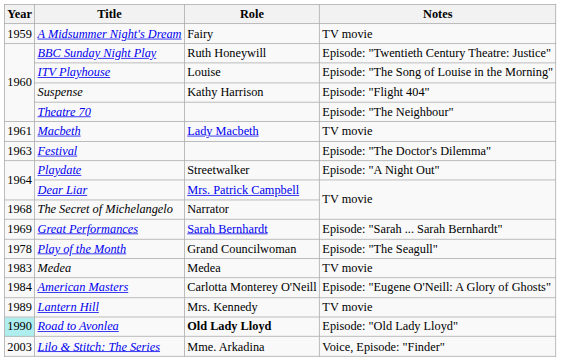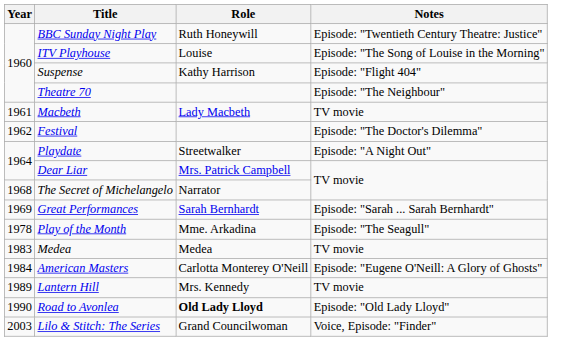 <table class="wikitable sortable">
 <tr>
 <th>Year</th>
 <th>Title</th>
 <th>Role</th>
 <th>Notes</th>
-</tr>
-<tr>
-<td>1959</td>
-<td data-sort-value="Midsummer Night's Dream, A"><em><a href='#'>A Midsummer Night's Dream</a></em></td>
-<td>Fairy</td>
-<td>TV movie</td>
 </tr>
 <tr>
 <td rowspan="4">1960</td>
 <td><em><a href='#'>BBC Sunday Night Play</a></em></td>
 <td>Ruth Honeywill</td>
 <td>Episode: "Twentieth Century Theatre: Justice"</td>
 </tr>
 <tr>
 <td><em><a href='#'>ITV Playhouse</a></em></td>
 <td>Louise</td>
 <td>Episode: "The Song of Louise in the Morning"</td>
 </tr>
 <tr>
 <td><em>Suspense</em></td>
 <td>Kathy Harrison</td>
 <td>Episode: "Flight 404"</td>
 </tr>
 <tr>
 <td><em><a href='#'>Theatre 70</a></em></td>
 <td></td>
 <td>Episode: "The Neighbour"</td>
 </tr>
 <tr>
 <td>1961</td>
 <td><em><a href='#'>Macbeth</a></em></td>
 <td><a href='#'>Lady Macbeth</a></td>
 <td>TV movie</td>
 </tr>
 <tr>
-<td>1963</td>
+<td>1962</td>
 <td><em><a href='#'>Festival</a></em></td>
 <td></td>
 <td>Episode: "The Doctor's Dilemma"</td>
 </tr>
 <tr>
 <td rowspan="2">1964</td>
 <td><em><a href='#'>Playdate</a></em></td>
 <td>Streetwalker</td>
 <td>Episode: "A Night Out"</td>
 </tr>
 <tr>
 <td><em><a href='#'>Dear Liar</a></em></td>
 <td><a href='#'>Mrs. Patrick Campbell</a></td>
 <td rowspan="2">TV movie</td>
 </tr>
 <tr>
 <td>1968</td>
 <td data-sort-value="Secret of Michelangelo, The"><em>The Secret of Michelangelo</em></td>
 <td>Narrator</td>
 </tr>
 <tr>
 <td>1969</td>
 <td><em><a href='#'>Great Performances</a></em></td>
 <td><a href='#'>Sarah Bernhardt</a></td>
 <td>Episode: "Sarah ... Sarah Bernhardt"</td>
 </tr>
 <tr>
 <td>1978</td>
 <td><em><a href='#'>Play of the Month</a></em></td>
-<td>Grand Councilwoman</td>
+<td>Mme. Arkadina</td>
 <td>Episode: "The Seagull"</td>
 </tr>
 <tr>
 <td>1983</td>
 <td><em>Medea</em></td>
 <td>Medea</td>
 <td>TV movie</td>
 </tr>
 <tr>
 <td>1984</td>
 <td><em><a href='#'>American Masters</a></em></td>
 <td>Carlotta Monterey O'Neill</td>
 <td>Episode: "Eugene O'Neill: A Glory of Ghosts"</td>
 </tr>
 <tr>
 <td>1989</td>
 <td><em><a href='#'>Lantern Hill</a></em></td>
 <td>Mrs. Kennedy</td>
 <td>TV movie</td>
 </tr>
 <tr>
-<td style="background: paleturquoise;">1990</td>
+<td>1990</td>
 <td><em><a href='#'>Road to Avonlea</a></em></td>
 <td><strong>Old Lady Lloyd</strong></td>
 <td>Episode: "Old Lady Lloyd"</td>
 </tr>
 <tr>
 <td>2003</td>
 <td><em><a href='#'>Lilo & Stitch: The Series</a></em></td>
-<td>Mme. Arkadina</td>
+<td>Grand Councilwoman</td>
 <td>Voice, Episode: "Finder"</td>
 </tr>
 </table>
